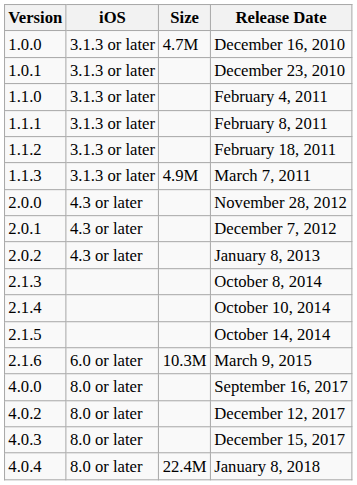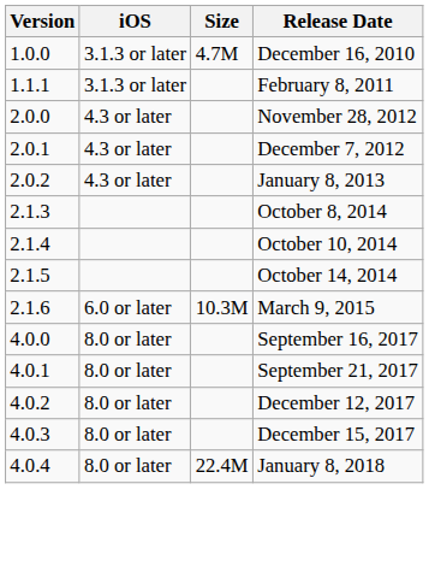 <table class="wikitable sortable">
 <tr>
 <th>Version</th>
 <th>iOS</th>
 <th>Size</th>
 <th>Release Date</th>
 </tr>
 <tr>
 <td>1.0.0</td>
 <td>3.1.3 or later</td>
 <td>4.7M</td>
 <td>December 16, 2010</td>
 </tr>
 <tr>
-<td>1.0.1</td>
-<td>3.1.3 or later</td>
-<td></td>
-<td>December 23, 2010</td>
-</tr>
-<tr>
-<td>1.1.0</td>
-<td>3.1.3 or later</td>
-<td></td>
-<td>February 4, 2011</td>
-</tr>
-<tr>
 <td>1.1.1</td>
 <td>3.1.3 or later</td>
 <td></td>
 <td>February 8, 2011</td>
-</tr>
-<tr>
-<td>1.1.2</td>
-<td>3.1.3 or later</td>
-<td></td>
-<td>February 18, 2011</td>
-</tr>
-<tr>
-<td>1.1.3</td>
-<td>3.1.3 or later</td>
-<td>4.9M</td>
-<td>March 7, 2011</td>
 </tr>
 <tr>
 <td>2.0.0</td>
 <td>4.3 or later</td>
 <td></td>
 <td>November 28, 2012</td>
 </tr>
 <tr>
 <td>2.0.1</td>
 <td>4.3 or later</td>
 <td></td>
 <td>December 7, 2012</td>
 </tr>
 <tr>
 <td>2.0.2</td>
 <td>4.3 or later</td>
 <td></td>
 <td>January 8, 2013</td>
 </tr>
 <tr>
 <td>2.1.3</td>
 <td></td>
 <td></td>
 <td>October 8, 2014</td>
 </tr>
 <tr>
 <td>2.1.4</td>
 <td></td>
 <td></td>
 <td>October 10, 2014</td>
 </tr>
 <tr>
 <td>2.1.5</td>
 <td></td>
 <td></td>
 <td>October 14, 2014</td>
 </tr>
 <tr>
 <td>2.1.6</td>
 <td>6.0 or later</td>
 <td>10.3M</td>
 <td>March 9, 2015</td>
 </tr>
 <tr>
 <td>4.0.0</td>
 <td>8.0 or later</td>
 <td></td>
 <td>September 16, 2017</td>
 </tr>
 <tr>
+<td>4.0.1</td>
+<td>8.0 or later</td>
+<td></td>
+<td>September 21, 2017</td>
+</tr>
+<tr>
 <td>4.0.2</td>
 <td>8.0 or later</td>
 <td></td>
 <td>December 12, 2017</td>
 </tr>
 <tr>
 <td>4.0.3</td>
 <td>8.0 or later</td>
 <td></td>
 <td>December 15, 2017</td>
 </tr>
 <tr>
 <td>4.0.4</td>
 <td>8.0 or later</td>
 <td>22.4M</td>
 <td>January 8, 2018</td>
 </tr>
 </table>
